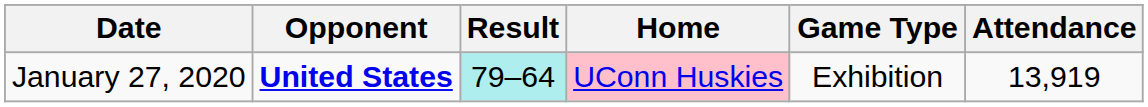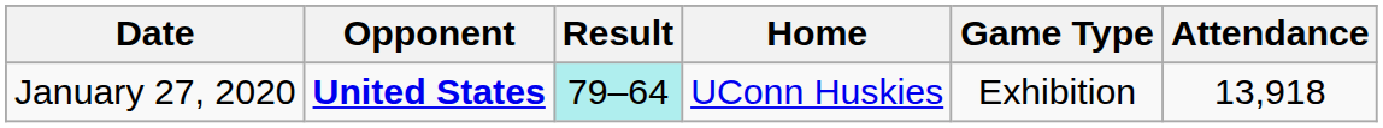 <table class="wikitable" style="text-align:center;">
 <tr>
 <th scope="col">Date</th>
 <th scope="col">Opponent</th>
 <th scope="col">Result</th>
 <th scope="col">Home</th>
 <th scope="col">Game Type</th>
 <th scope="col">Attendance</th>
 </tr>
 <tr>
 <td>January 27, 2020</td>
 <td><strong><a href='#'>United States</a></strong> </td>
 <td style="background: paleturquoise;">79–64</td>
-<td style="background: pink;"><a href='#'>UConn Huskies</a></td>
+<td><a href='#'>UConn Huskies</a></td>
 <td>Exhibition</td>
-<td>13,919</td>
+<td>13,918</td>
 </tr>
 </table>
